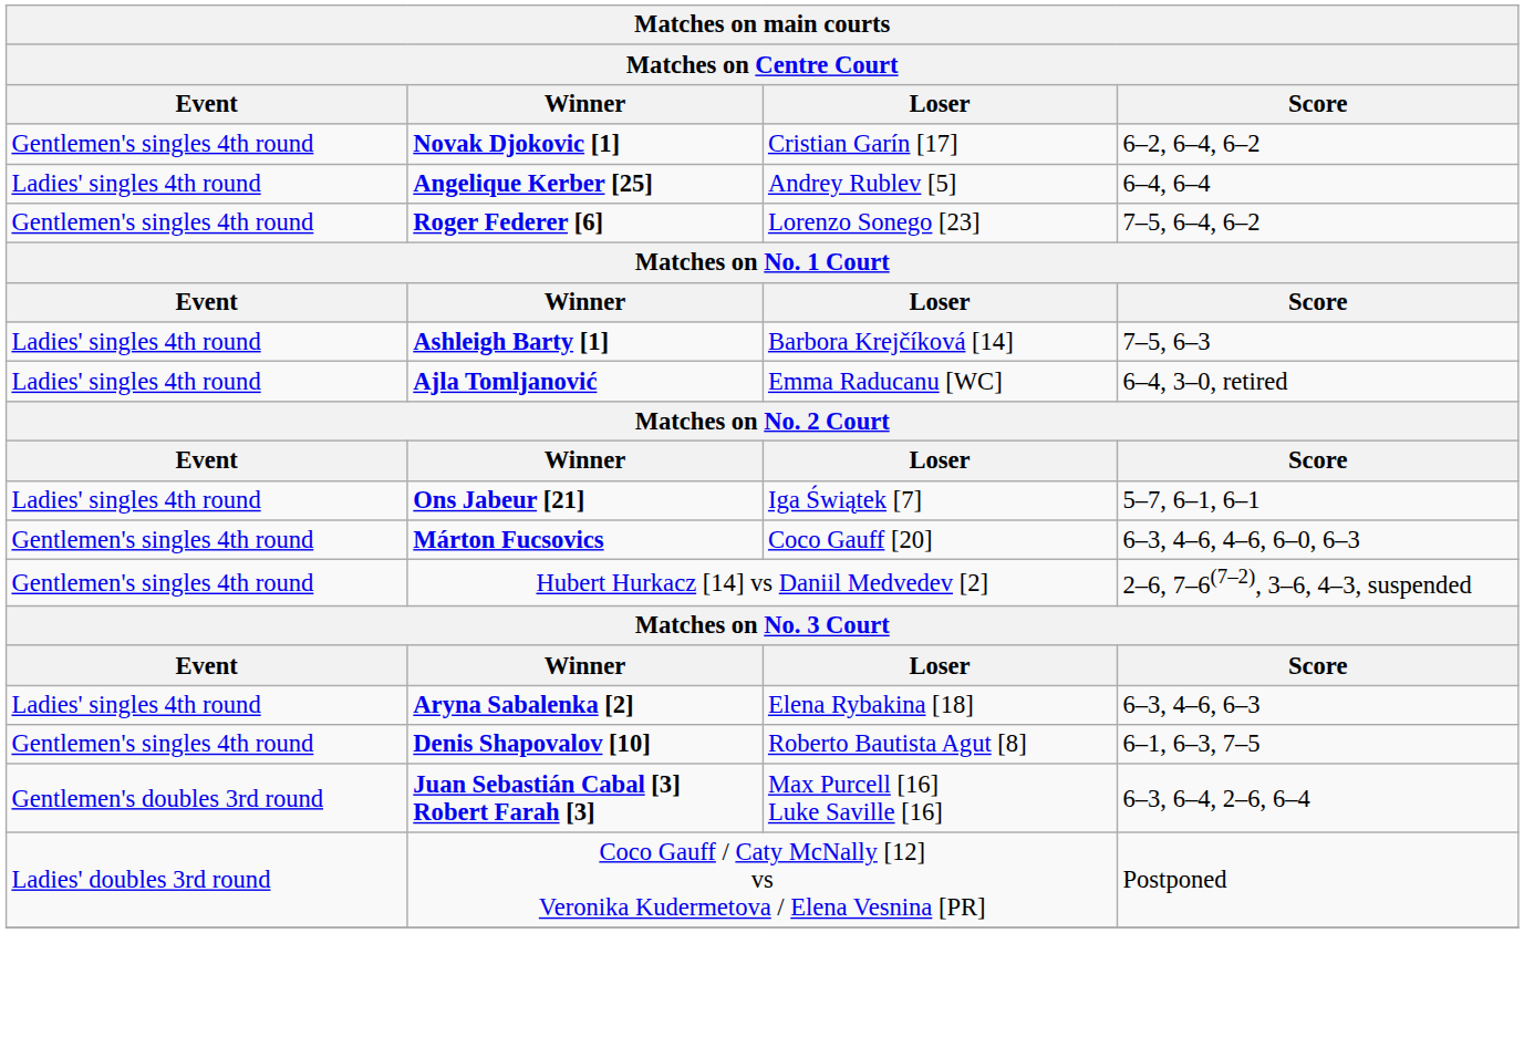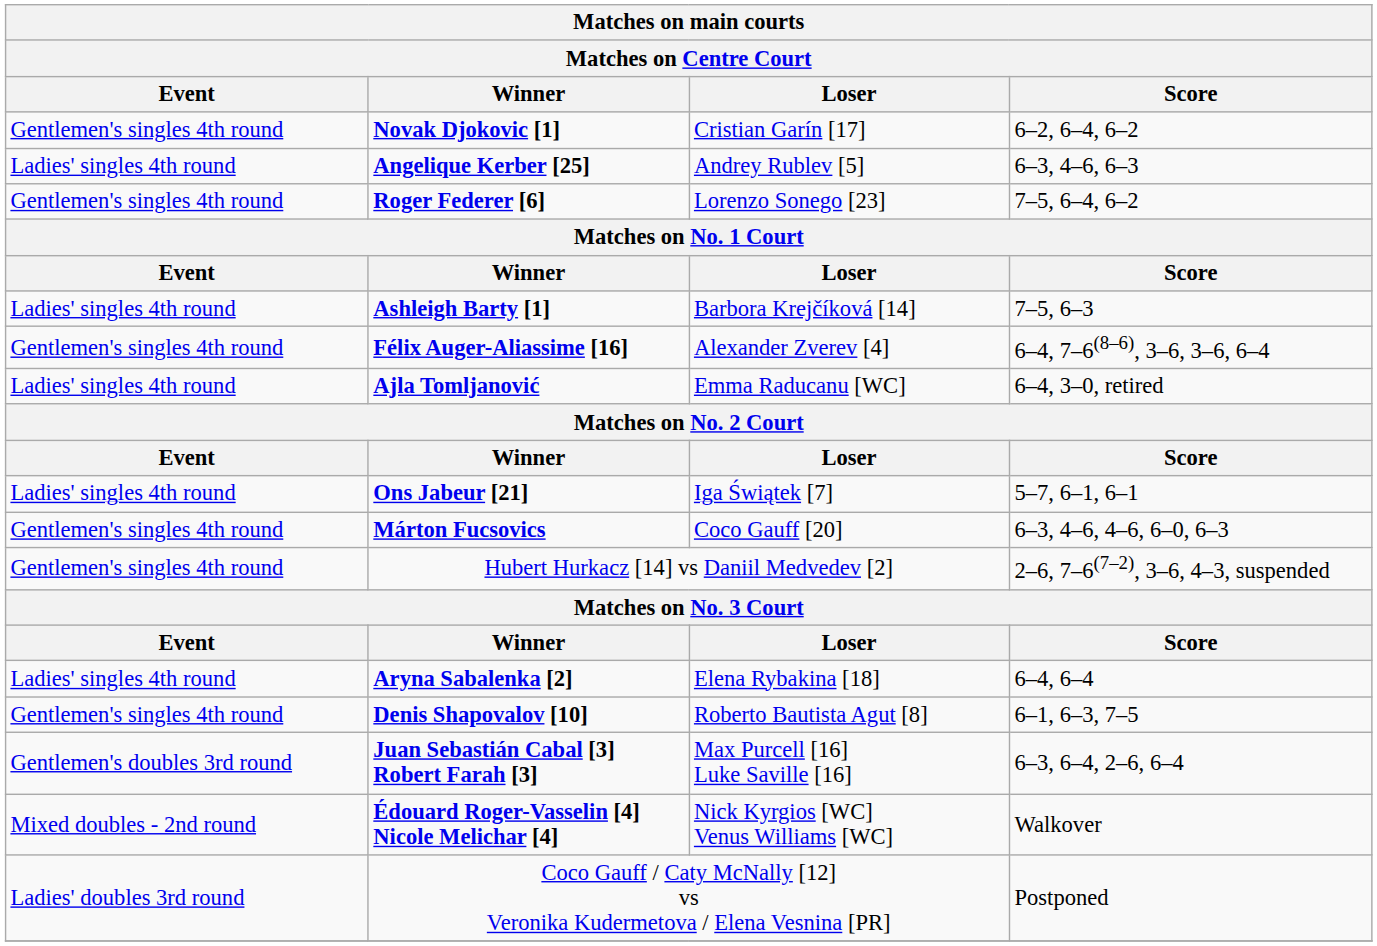 <table class="wikitable collapsible uncollapsed" style="margin:auto;">
 <tr>
 <th colspan="4" style="white-space:nowrap;">Matches on main courts</th>
 </tr>
 <tr>
 <th colspan="4">Matches on <a href='#'>Centre Court</a></th>
 </tr>
 <tr>
 <th width="250">Event</th>
 <th width="220">Winner</th>
 <th width="220">Loser</th>
 <th width="250">Score</th>
 </tr>
 <tr>
 <td><a href='#'>Gentlemen's singles 4th round</a></td>
 <td><strong> <a href='#'>Novak Djokovic</a> [1]</strong></td>
 <td> <a href='#'>Cristian Garín</a> [17]</td>
 <td>6–2, 6–4, 6–2</td>
 </tr>
 <tr>
 <td><a href='#'>Ladies' singles 4th round</a></td>
 <td><strong> <a href='#'>Angelique Kerber</a> [25]</strong></td>
 <td> <a href='#'>Andrey Rublev</a> [5]</td>
-<td>6–4, 6–4</td>
+<td>6–3, 4–6, 6–3</td>
 </tr>
 <tr>
 <td><a href='#'>Gentlemen's singles 4th round</a></td>
 <td><strong> <a href='#'>Roger Federer</a> [6]</strong></td>
 <td> <a href='#'>Lorenzo Sonego</a> [23]</td>
 <td>7–5, 6–4, 6–2</td>
 </tr>
 <tr>
 <th colspan="4">Matches on <a href='#'>No. 1 Court</a></th>
 </tr>
 <tr>
 <th width="250">Event</th>
 <th width="220">Winner</th>
 <th width="220">Loser</th>
 <th width="250">Score</th>
 </tr>
 <tr>
 <td><a href='#'>Ladies' singles 4th round</a></td>
 <td><strong> <a href='#'>Ashleigh Barty</a> [1]</strong></td>
 <td> <a href='#'>Barbora Krejčíková</a> [14]</td>
 <td>7–5, 6–3</td>
+</tr>
+<tr>
+<td><a href='#'>Gentlemen's singles 4th round</a></td>
+<td><strong> <a href='#'>Félix Auger-Aliassime</a> [16]</strong></td>
+<td> <a href='#'>Alexander Zverev</a> [4]</td>
+<td>6–4, 7–6<sup>(8–6)</sup>, 3–6, 3–6, 6–4</td>
 </tr>
 <tr>
 <td><a href='#'>Ladies' singles 4th round</a></td>
 <td><strong> <a href='#'>Ajla Tomljanović</a></strong></td>
 <td> <a href='#'>Emma Raducanu</a> [WC]</td>
 <td>6–4, 3–0, retired</td>
 </tr>
 <tr>
 <th colspan="4">Matches on <a href='#'>No. 2 Court</a></th>
 </tr>
 <tr>
 <th width="250">Event</th>
 <th width="220">Winner</th>
 <th width="220">Loser</th>
 <th width="250">Score</th>
 </tr>
 <tr>
 <td><a href='#'>Ladies' singles 4th round</a></td>
 <td><strong> <a href='#'>Ons Jabeur</a> [21]</strong></td>
 <td> <a href='#'>Iga Świątek</a> [7]</td>
 <td>5–7, 6–1, 6–1</td>
 </tr>
 <tr>
 <td><a href='#'>Gentlemen's singles 4th round</a></td>
 <td><strong> <a href='#'>Márton Fucsovics</a></strong></td>
 <td> <a href='#'>Coco Gauff</a> [20]</td>
 <td>6–3, 4–6, 4–6, 6–0, 6–3</td>
 </tr>
 <tr>
 <td><a href='#'>Gentlemen's singles 4th round</a></td>
 <td colspan="2" align="center"> <a href='#'>Hubert Hurkacz</a> [14] vs  <a href='#'>Daniil Medvedev</a> [2]</td>
 <td>2–6, 7–6<sup>(7–2)</sup>, 3–6, 4–3, suspended</td>
 </tr>
 <tr>
 <th colspan="4">Matches on <a href='#'>No. 3 Court</a></th>
 </tr>
 <tr>
 <th width="220">Event</th>
 <th width="220">Winner</th>
 <th width="220">Loser</th>
 <th width="250">Score</th>
 </tr>
 <tr>
 <td><a href='#'>Ladies' singles 4th round</a></td>
 <td><strong> <a href='#'>Aryna Sabalenka</a> [2]</strong></td>
 <td> <a href='#'>Elena Rybakina</a> [18]</td>
-<td>6–3, 4–6, 6–3</td>
+<td>6–4, 6–4</td>
 </tr>
 <tr>
 <td><a href='#'>Gentlemen's singles 4th round</a></td>
 <td><strong> <a href='#'>Denis Shapovalov</a> [10]</strong></td>
 <td> <a href='#'>Roberto Bautista Agut</a> [8]</td>
 <td>6–1, 6–3, 7–5</td>
 </tr>
 <tr>
 <td><a href='#'>Gentlemen's doubles 3rd round</a></td>
 <td><strong> <a href='#'>Juan Sebastián Cabal</a> [3]<br>  <a href='#'>Robert Farah</a> [3]</strong></td>
 <td> <a href='#'>Max Purcell</a> [16]<br> <a href='#'>Luke Saville</a> [16]</td>
 <td>6–3, 6–4, 2–6, 6–4</td>
 </tr>
 <tr>
+<td><a href='#'>Mixed doubles - 2nd round</a></td>
+<td><strong> <a href='#'>Édouard Roger-Vasselin</a> [4]<br> <a href='#'>Nicole Melichar</a> [4]</strong></td>
+<td> <a href='#'>Nick Kyrgios</a> [WC]<br> <a href='#'>Venus Williams</a> [WC]</td>
+<td>Walkover</td>
+</tr>
+<tr>
 <td><a href='#'>Ladies' doubles 3rd round</a></td>
 <td colspan="2" align="center"> <a href='#'>Coco Gauff</a> /  <a href='#'>Caty McNally</a> [12]<br>vs<br> <a href='#'>Veronika Kudermetova</a> /  <a href='#'>Elena Vesnina</a> [PR]</td>
 <td>Postponed</td>
 </tr>
 <tr>
 </tr>
 </table>
